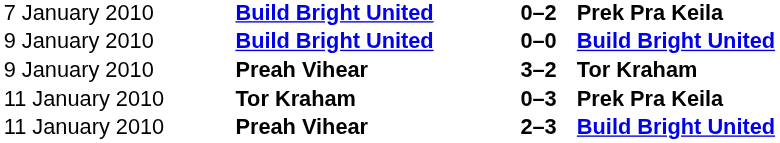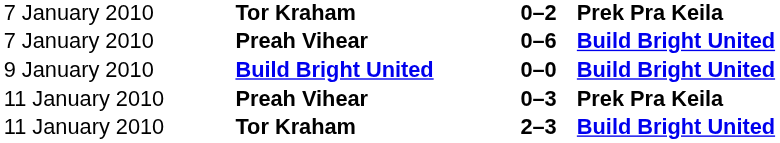 <table width=50% cellspacing=1>
 <tr>
 <th></th>
 <th></th>
 <th></th>
 </tr>
 <tr>
 <td>7 January 2010</td>
-<td align=left><strong><a href='#'>Build Bright United</a></strong></td>
+<td align=left><strong>Tor Kraham</strong></td>
 <td align=left><strong>0–2</strong></td>
 <td><strong>Prek Pra Keila</strong></td>
+</tr>
+<tr>
+<td>7 January 2010</td>
+<td align=left><strong>Preah Vihear</strong></td>
+<td align=left><strong>0–6</strong></td>
+<td><strong><a href='#'>Build Bright United</a></strong></td>
 </tr>
 <tr>
 <td>9 January 2010</td>
 <td align=left><strong><a href='#'>Build Bright United</a></strong></td>
 <td align=left><strong>0–0</strong></td>
 <td><strong><a href='#'>Build Bright United</a></strong></td>
 </tr>
 <tr>
-<td>9 January 2010</td>
+<td>11 January 2010</td>
 <td align=left><strong>Preah Vihear</strong></td>
-<td align=left><strong>3–2</strong></td>
-<td><strong>Tor Kraham</strong></td>
-</tr>
-<tr>
-<td>11 January 2010</td>
-<td align=left><strong>Tor Kraham</strong></td>
 <td align=left><strong>0–3</strong></td>
 <td><strong>Prek Pra Keila</strong></td>
 </tr>
 <tr>
 <td>11 January 2010</td>
-<td align=left><strong>Preah Vihear</strong></td>
+<td align=left><strong>Tor Kraham</strong></td>
 <td align=left><strong>2–3</strong></td>
 <td><strong><a href='#'>Build Bright United</a></strong></td>
 </tr>
 </table>
